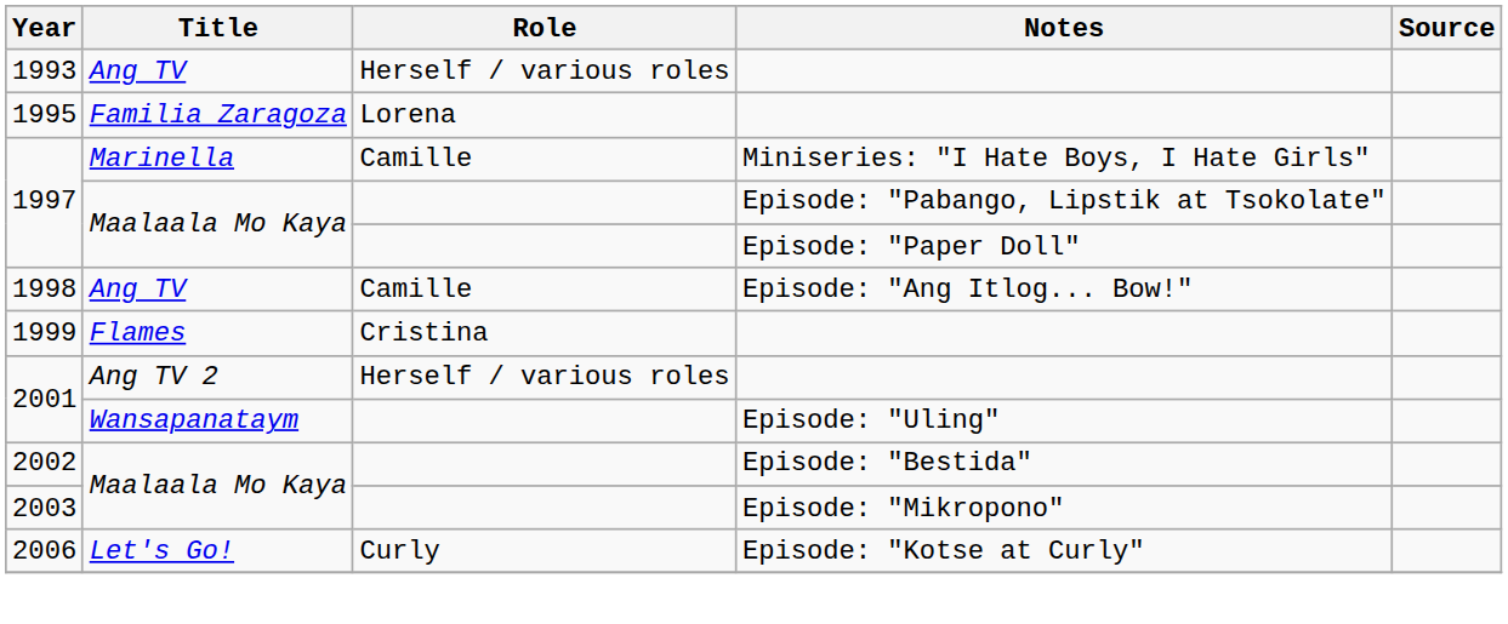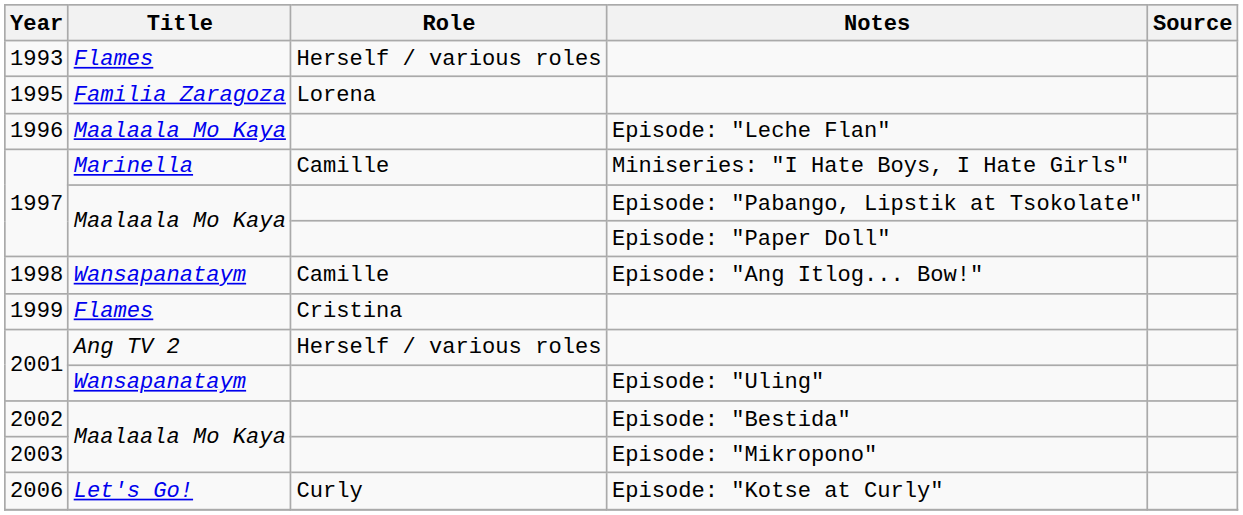 <table class="wikitable sortable" >
 <tr>
 <th>Year</th>
 <th>Title</th>
 <th>Role</th>
 <th class="unsortable">Notes </th>
 <th class="unsortable">Source </th>
 </tr>
 <tr>
 <td>1993</td>
-<td><em><a href='#'>Ang TV</a></em></td>
+<td><em><a href='#'>Flames</a></em></td>
 <td>Herself / various roles</td>
 <td></td>
 <td></td>
 </tr>
 <tr>
 <td>1995</td>
 <td><em><a href='#'>Familia Zaragoza</a></em></td>
 <td>Lorena</td>
 <td></td>
+<td></td>
+</tr>
+<tr>
+<td>1996</td>
+<td><em><a href='#'>Maalaala Mo Kaya</a></em></td>
+<td></td>
+<td>Episode: "Leche Flan"</td>
 <td></td>
 </tr>
 <tr>
 <td rowspan="3">1997</td>
 <td><em><a href='#'>Marinella</a></em></td>
 <td>Camille</td>
 <td>Miniseries: "I Hate Boys, I Hate Girls"</td>
 <td></td>
 </tr>
 <tr>
 <td rowspan="2"><em>Maalaala Mo Kaya</em></td>
 <td></td>
 <td>Episode: "Pabango, Lipstik at Tsokolate"</td>
 <td></td>
 </tr>
 <tr>
 <td></td>
 <td>Episode: "Paper Doll"</td>
 <td></td>
 </tr>
 <tr>
 <td>1998</td>
-<td><em><a href='#'>Ang TV</a></em></td>
+<td><em><a href='#'>Wansapanataym</a></em></td>
 <td>Camille</td>
 <td>Episode: "Ang Itlog... Bow!"</td>
 <td></td>
 </tr>
 <tr>
 <td>1999</td>
 <td><em><a href='#'>Flames</a></em></td>
 <td>Cristina</td>
 <td></td>
 <td></td>
 </tr>
 <tr>
 <td rowspan="2">2001</td>
 <td><em>Ang TV 2</em></td>
 <td>Herself / various roles</td>
 <td></td>
 <td></td>
 </tr>
 <tr>
 <td><em><a href='#'>Wansapanataym</a></em></td>
 <td></td>
 <td>Episode: "Uling"</td>
 <td></td>
 </tr>
 <tr>
 <td>2002</td>
 <td rowspan="2"><em>Maalaala Mo Kaya</em></td>
 <td></td>
 <td>Episode: "Bestida"</td>
 <td></td>
 </tr>
 <tr>
 <td>2003</td>
 <td></td>
 <td>Episode: "Mikropono"</td>
 <td></td>
 </tr>
 <tr>
 <td>2006</td>
 <td><em><a href='#'>Let's Go!</a></em></td>
 <td>Curly</td>
 <td>Episode: "Kotse at Curly"</td>
 <td></td>
 </tr>
 <tr>
 </tr>
 </table>
